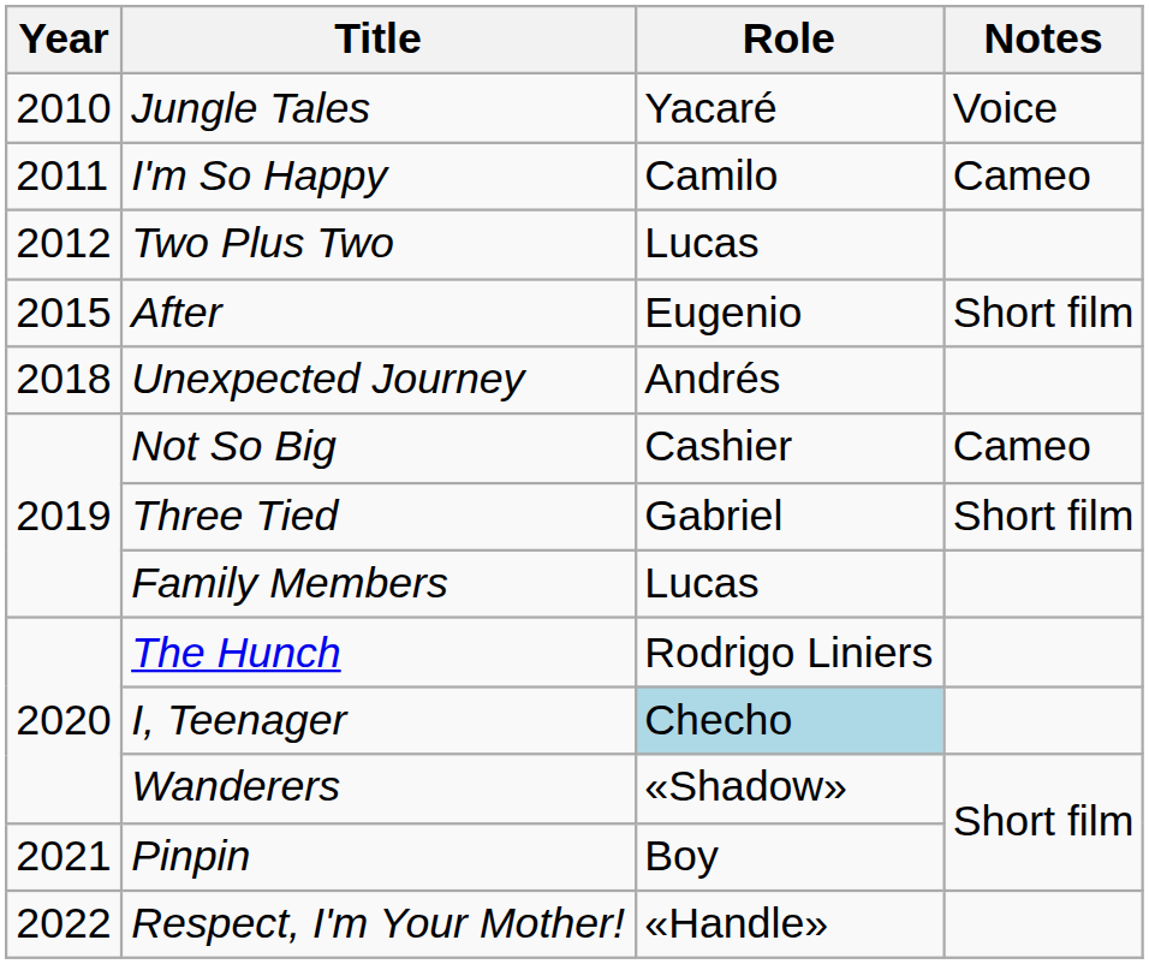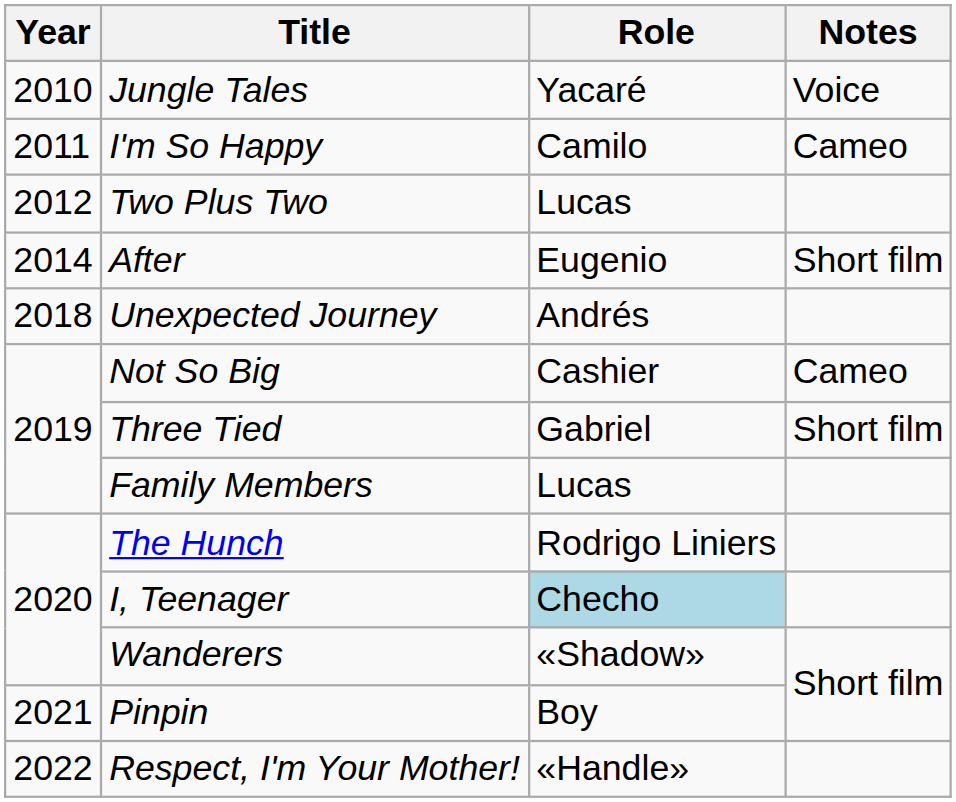 <table class="wikitable">
 <tr>
 <th>Year</th>
 <th>Title</th>
 <th>Role</th>
 <th>Notes</th>
 </tr>
 <tr>
 <td>2010</td>
 <td><em>Jungle Tales</em></td>
 <td>Yacaré</td>
 <td>Voice</td>
 </tr>
 <tr>
 <td>2011</td>
 <td><em>I'm So Happy</em></td>
 <td>Camilo</td>
 <td>Cameo</td>
 </tr>
 <tr>
 <td>2012</td>
 <td><em>Two Plus Two</em></td>
 <td>Lucas</td>
 <td></td>
 </tr>
 <tr>
-<td>2015</td>
+<td>2014</td>
 <td><em>After</em></td>
 <td>Eugenio</td>
 <td>Short film</td>
 </tr>
 <tr>
 <td>2018</td>
 <td><em>Unexpected Journey</em></td>
 <td>Andrés</td>
 <td></td>
 </tr>
 <tr>
 <td rowspan="3">2019</td>
 <td><em>Not So Big</em></td>
 <td>Cashier</td>
 <td>Cameo</td>
 </tr>
 <tr>
 <td><em>Three Tied</em></td>
 <td>Gabriel</td>
 <td>Short film</td>
 </tr>
 <tr>
 <td><em>Family Members</em></td>
 <td>Lucas</td>
 <td></td>
 </tr>
 <tr>
 <td rowspan="3">2020</td>
 <td><em><a href='#'>The Hunch</a></em></td>
 <td>Rodrigo Liniers</td>
 <td></td>
 </tr>
 <tr>
 <td><em>I, Teenager</em></td>
 <td style="background: lightblue;">Checho</td>
 <td></td>
 </tr>
 <tr>
 <td><em>Wanderers</em></td>
 <td>«Shadow»</td>
 <td rowspan="2">Short film</td>
 </tr>
 <tr>
 <td>2021</td>
 <td><em>Pinpin</em></td>
 <td>Boy</td>
 </tr>
 <tr>
 <td>2022</td>
 <td><em>Respect, I'm Your Mother!</em></td>
 <td>«Handle»</td>
 <td></td>
 </tr>
 </table>
